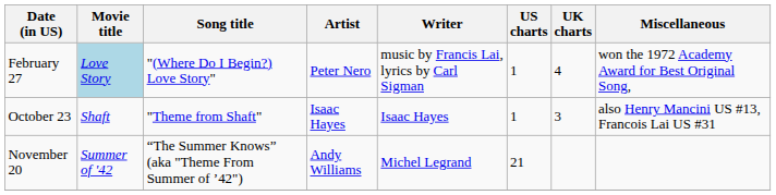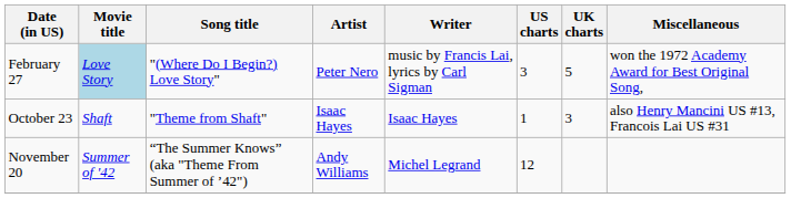 <table class="wikitable sortable">
 <tr>
 <th>Date<br>(in US)</th>
 <th>Movie title</th>
 <th>Song title</th>
 <th>Artist</th>
 <th>Writer</th>
 <th>US <br>charts</th>
 <th>UK<br>charts</th>
 <th>Miscellaneous</th>
 </tr>
 <tr>
 <td>February 27</td>
 <td style="background: lightblue;"><em><a href='#'>Love Story</a></em></td>
 <td>"<a href='#'>(Where Do I Begin?) Love Story</a>"</td>
 <td><a href='#'>Peter Nero</a></td>
 <td>music by <a href='#'>Francis Lai</a>, lyrics by <a href='#'>Carl Sigman</a></td>
-<td>1</td>
-<td>4</td>
+<td>3</td>
+<td>5</td>
 <td>won the 1972 <a href='#'>Academy Award for Best Original Song</a>,</td>
 </tr>
 <tr>
 <td>October 23</td>
 <td><em><a href='#'>Shaft</a></em></td>
 <td>"<a href='#'>Theme from Shaft</a>"</td>
 <td><a href='#'>Isaac Hayes</a></td>
 <td><a href='#'>Isaac Hayes</a></td>
 <td>1</td>
 <td>3</td>
 <td>also <a href='#'>Henry Mancini</a> US #13, Francois Lai US #31</td>
 </tr>
 <tr>
 <td>November 20</td>
 <td><em><a href='#'>Summer of '42</a></em></td>
 <td>“The Summer Knows” (aka "Theme From Summer of ’42")</td>
 <td><a href='#'>Andy Williams</a></td>
 <td><a href='#'>Michel Legrand</a></td>
-<td>21</td>
+<td>12</td>
 <td></td>
 <td></td>
 </tr>
 <tr>
 </tr>
 </table>
